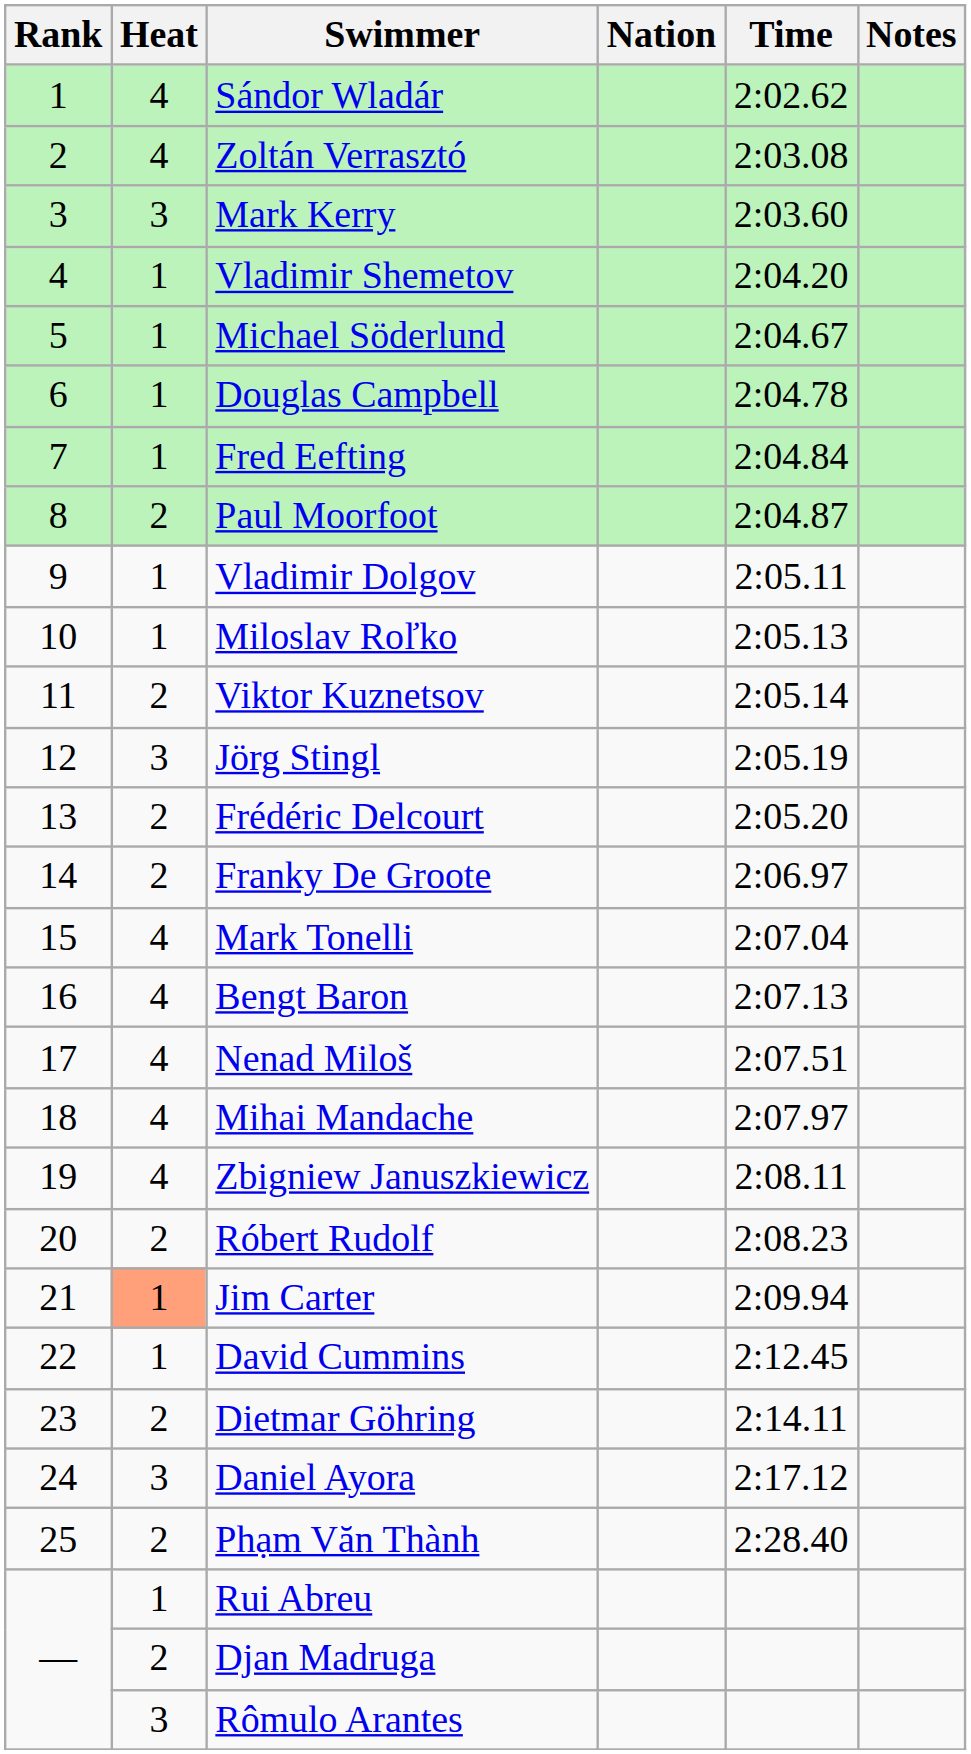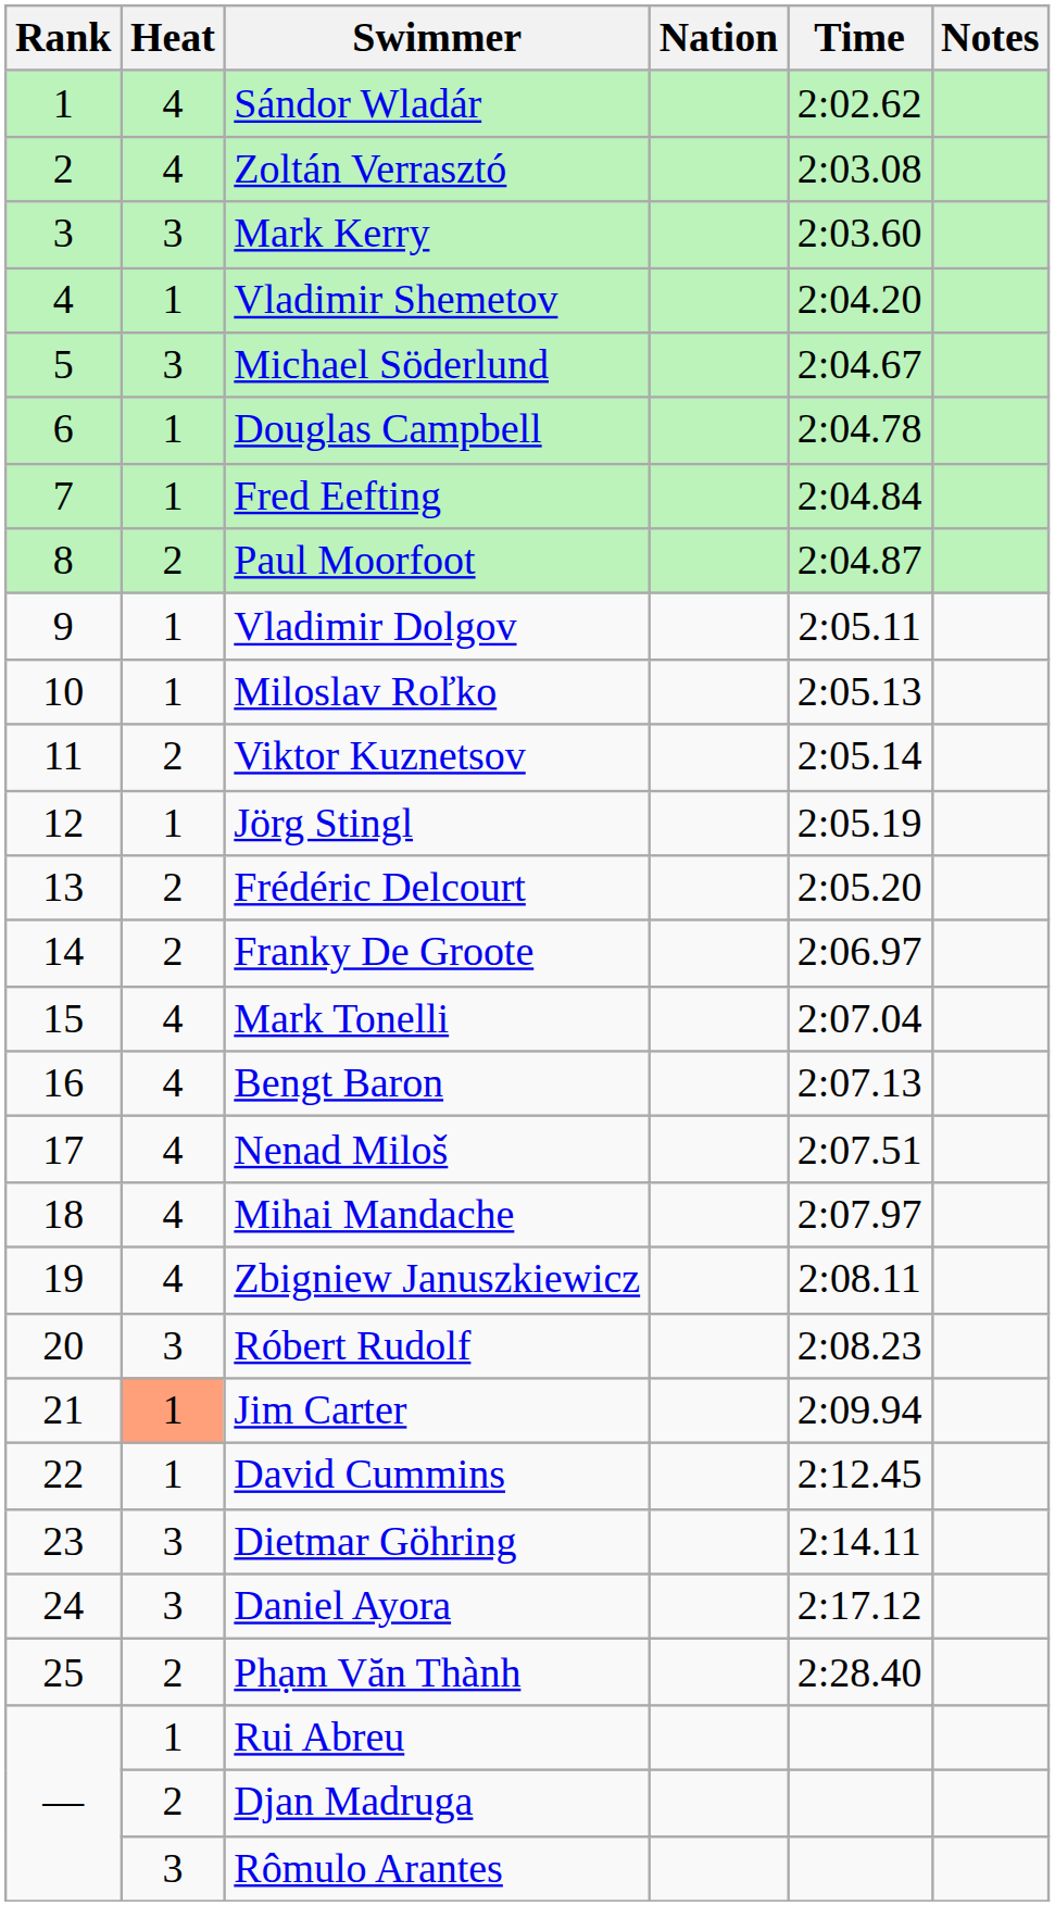 <table class="wikitable sortable" style="text-align:center">
 <tr>
 <th>Rank</th>
 <th>Heat</th>
 <th>Swimmer</th>
 <th>Nation</th>
 <th>Time</th>
 <th>Notes</th>
 </tr>
 <tr bgcolor=bbf3bb>
 <td>1</td>
 <td>4</td>
 <td align=left><a href='#'>Sándor Wladár</a></td>
 <td align=left></td>
 <td>2:02.62</td>
 <td></td>
 </tr>
 <tr bgcolor=bbf3bb>
 <td>2</td>
 <td>4</td>
 <td align=left><a href='#'>Zoltán Verrasztó</a></td>
 <td align=left></td>
 <td>2:03.08</td>
 <td></td>
 </tr>
 <tr bgcolor=bbf3bb>
 <td>3</td>
 <td>3</td>
 <td align=left><a href='#'>Mark Kerry</a></td>
 <td align=left></td>
 <td>2:03.60</td>
 <td></td>
 </tr>
 <tr bgcolor=bbf3bb>
 <td>4</td>
 <td>1</td>
 <td align=left><a href='#'>Vladimir Shemetov</a></td>
 <td align=left></td>
 <td>2:04.20</td>
 <td></td>
 </tr>
 <tr bgcolor=bbf3bb>
 <td>5</td>
-<td>1</td>
+<td>3</td>
 <td align=left><a href='#'>Michael Söderlund</a></td>
 <td align=left></td>
 <td>2:04.67</td>
 <td></td>
 </tr>
 <tr bgcolor=bbf3bb>
 <td>6</td>
 <td>1</td>
 <td align=left><a href='#'>Douglas Campbell</a></td>
 <td align=left></td>
 <td>2:04.78</td>
 <td></td>
 </tr>
 <tr bgcolor=bbf3bb>
 <td>7</td>
 <td>1</td>
 <td align=left><a href='#'>Fred Eefting</a></td>
 <td align=left></td>
 <td>2:04.84</td>
 <td></td>
 </tr>
 <tr bgcolor=bbf3bb>
 <td>8</td>
 <td>2</td>
 <td align=left><a href='#'>Paul Moorfoot</a></td>
 <td align=left></td>
 <td>2:04.87</td>
 <td></td>
 </tr>
 <tr>
 <td>9</td>
 <td>1</td>
 <td align=left><a href='#'>Vladimir Dolgov</a></td>
 <td align=left></td>
 <td>2:05.11</td>
 <td></td>
 </tr>
 <tr>
 <td>10</td>
 <td>1</td>
 <td align=left><a href='#'>Miloslav Roľko</a></td>
 <td align=left></td>
 <td>2:05.13</td>
 <td></td>
 </tr>
 <tr>
 <td>11</td>
 <td>2</td>
 <td align=left><a href='#'>Viktor Kuznetsov</a></td>
 <td align=left></td>
 <td>2:05.14</td>
 <td></td>
 </tr>
 <tr>
 <td>12</td>
-<td>3</td>
+<td>1</td>
 <td align=left><a href='#'>Jörg Stingl</a></td>
 <td align=left></td>
 <td>2:05.19</td>
 <td></td>
 </tr>
 <tr>
 <td>13</td>
 <td>2</td>
 <td align=left><a href='#'>Frédéric Delcourt</a></td>
 <td align=left></td>
 <td>2:05.20</td>
 <td></td>
 </tr>
 <tr>
 <td>14</td>
 <td>2</td>
 <td align=left><a href='#'>Franky De Groote</a></td>
 <td align=left></td>
 <td>2:06.97</td>
 <td></td>
 </tr>
 <tr>
 <td>15</td>
 <td>4</td>
 <td align=left><a href='#'>Mark Tonelli</a></td>
 <td align=left></td>
 <td>2:07.04</td>
 <td></td>
 </tr>
 <tr>
 <td>16</td>
 <td>4</td>
 <td align=left><a href='#'>Bengt Baron</a></td>
 <td align=left></td>
 <td>2:07.13</td>
 <td></td>
 </tr>
 <tr>
 <td>17</td>
 <td>4</td>
 <td align=left><a href='#'>Nenad Miloš</a></td>
 <td align=left></td>
 <td>2:07.51</td>
 <td></td>
 </tr>
 <tr>
 <td>18</td>
 <td>4</td>
 <td align=left><a href='#'>Mihai Mandache</a></td>
 <td align=left></td>
 <td>2:07.97</td>
 <td></td>
 </tr>
 <tr>
 <td>19</td>
 <td>4</td>
 <td align=left><a href='#'>Zbigniew Januszkiewicz</a></td>
 <td align=left></td>
 <td>2:08.11</td>
 <td></td>
 </tr>
 <tr>
 <td>20</td>
-<td>2</td>
+<td>3</td>
 <td align=left><a href='#'>Róbert Rudolf</a></td>
 <td align=left></td>
 <td>2:08.23</td>
 <td></td>
 </tr>
 <tr>
 <td>21</td>
 <td style="background: lightsalmon;">1</td>
 <td align=left><a href='#'>Jim Carter</a></td>
 <td align=left></td>
 <td>2:09.94</td>
 <td></td>
 </tr>
 <tr>
 <td>22</td>
 <td>1</td>
 <td align=left><a href='#'>David Cummins</a></td>
 <td align=left></td>
 <td>2:12.45</td>
 <td></td>
 </tr>
 <tr>
 <td>23</td>
-<td>2</td>
+<td>3</td>
 <td align=left><a href='#'>Dietmar Göhring</a></td>
 <td align=left></td>
 <td>2:14.11</td>
 <td></td>
 </tr>
 <tr>
 <td>24</td>
 <td>3</td>
 <td align=left><a href='#'>Daniel Ayora</a></td>
 <td align=left></td>
 <td>2:17.12</td>
 <td></td>
 </tr>
 <tr>
 <td>25</td>
 <td>2</td>
 <td align=left><a href='#'>Phạm Văn Thành</a></td>
 <td align=left></td>
 <td>2:28.40</td>
 <td></td>
 </tr>
 <tr>
 <td rowspan=3 data-sort-value=26>—</td>
 <td>1</td>
 <td align=left><a href='#'>Rui Abreu</a></td>
 <td align=left></td>
 <td data-sort-value=9:99.99></td>
 <td></td>
 </tr>
 <tr>
 <td>2</td>
 <td align=left><a href='#'>Djan Madruga</a></td>
 <td align=left></td>
 <td data-sort-value=9:99.99></td>
 <td></td>
 </tr>
 <tr>
 <td>3</td>
 <td align=left><a href='#'>Rômulo Arantes</a></td>
 <td align=left></td>
 <td data-sort-value=9:99.99></td>
 <td></td>
 </tr>
 </table>
